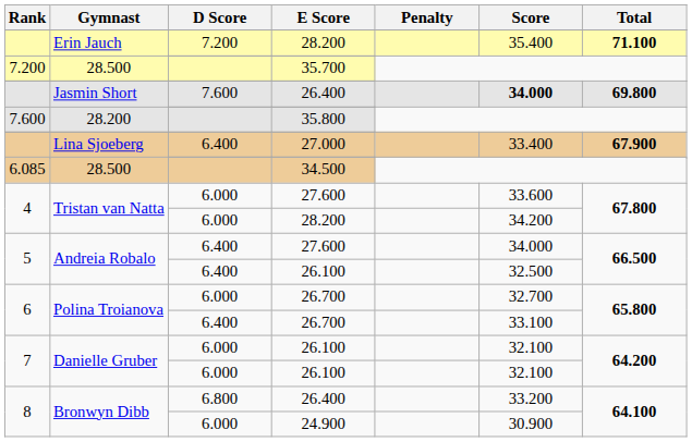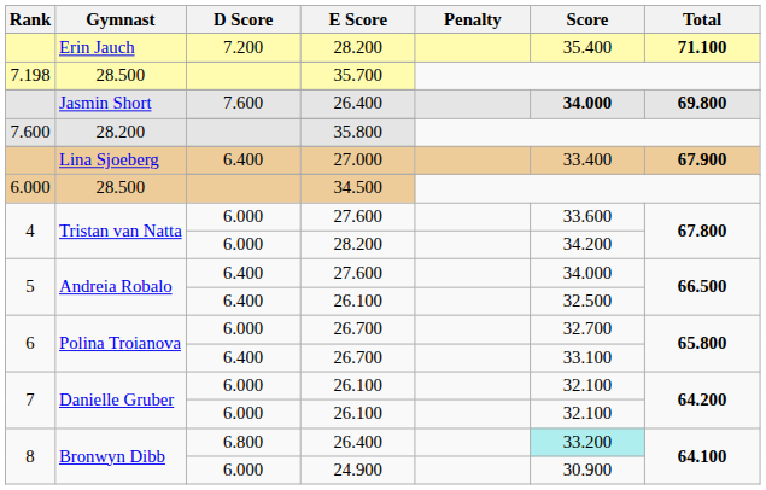 <table class="wikitable" style="text-align:center">
 <tr>
 <th>Rank</th>
 <th>Gymnast</th>
 <th style="width:6em">D Score</th>
 <th style="width:6em">E Score</th>
 <th style="width:6em">Penalty</th>
 <th style="width:6em">Score</th>
 <th style="width:6em">Total</th>
 </tr>
 <tr>
 </tr>
 <tr style="background:#fffcaf;">
 <td rowspan=2></td>
 <td rowspan=2 align=left> <a href='#'>Erin Jauch</a></td>
 <td>7.200</td>
 <td>28.200</td>
 <td></td>
 <td>35.400</td>
 <td rowspan=2><strong>71.100</strong></td>
 </tr>
 <tr>
 </tr>
 <tr style="background:#fffcaf;">
-<td>7.200</td>
+<td>7.198</td>
 <td>28.500</td>
 <td></td>
 <td>35.700</td>
 </tr>
 <tr>
 </tr>
 <tr style="background:#e5e5e5;">
 <td rowspan=2></td>
 <td rowspan=2 align=left> <a href='#'>Jasmin Short</a></td>
 <td>7.600</td>
 <td>26.400</td>
 <td></td>
 <td><strong>34.000</strong></td>
 <td rowspan=2><strong>69.800</strong></td>
 </tr>
 <tr>
 </tr>
 <tr style="background:#e5e5e5;">
 <td>7.600</td>
 <td>28.200</td>
 <td></td>
 <td>35.800</td>
 </tr>
 <tr>
 </tr>
 <tr style="background:#ec9;">
 <td rowspan=2></td>
 <td rowspan=2 align=left> <a href='#'>Lina Sjoeberg</a></td>
 <td>6.400</td>
 <td>27.000</td>
 <td></td>
 <td>33.400</td>
 <td rowspan=2><strong>67.900</strong></td>
 </tr>
 <tr>
 </tr>
 <tr style="background:#ec9;">
-<td>6.085</td>
+<td>6.000</td>
 <td>28.500</td>
 <td></td>
 <td>34.500</td>
 </tr>
 <tr>
 <td rowspan=2>4</td>
 <td rowspan=2 align=left> <a href='#'>Tristan van Natta</a></td>
 <td>6.000</td>
 <td>27.600</td>
 <td></td>
 <td>33.600</td>
 <td rowspan=2><strong>67.800</strong></td>
 </tr>
 <tr>
 <td>6.000</td>
 <td>28.200</td>
 <td></td>
 <td>34.200</td>
 </tr>
 <tr>
 <td rowspan=2>5</td>
 <td rowspan=2 align=left> <a href='#'>Andreia Robalo</a></td>
 <td>6.400</td>
 <td>27.600</td>
 <td></td>
 <td>34.000</td>
 <td rowspan=2><strong>66.500</strong></td>
 </tr>
 <tr>
 <td>6.400</td>
 <td>26.100</td>
 <td></td>
 <td>32.500</td>
 </tr>
 <tr>
 <td rowspan=2>6</td>
 <td rowspan=2 align=left> <a href='#'>Polina Troianova</a></td>
 <td>6.000</td>
 <td>26.700</td>
 <td></td>
 <td>32.700</td>
 <td rowspan=2><strong>65.800</strong></td>
 </tr>
 <tr>
 <td>6.400</td>
 <td>26.700</td>
 <td></td>
 <td>33.100</td>
 </tr>
 <tr>
 <td rowspan=2>7</td>
 <td rowspan=2 align=left> <a href='#'>Danielle Gruber</a></td>
 <td>6.000</td>
 <td>26.100</td>
 <td></td>
 <td>32.100</td>
 <td rowspan=2><strong>64.200</strong></td>
 </tr>
 <tr>
 <td>6.000</td>
 <td>26.100</td>
 <td></td>
 <td>32.100</td>
 </tr>
 <tr>
 <td rowspan=2>8</td>
 <td rowspan=2 align=left> <a href='#'>Bronwyn Dibb</a></td>
 <td>6.800</td>
 <td>26.400</td>
 <td></td>
-<td>33.200</td>
+<td style="background: paleturquoise;">33.200</td>
 <td rowspan=2><strong>64.100</strong></td>
 </tr>
 <tr>
 <td>6.000</td>
 <td>24.900</td>
 <td></td>
 <td>30.900</td>
 </tr>
 </table>
